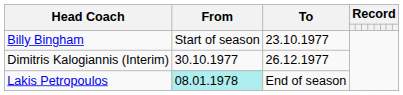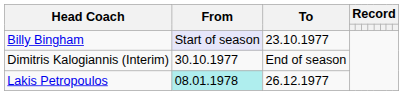 <table class="wikitable" style="text-align: ">
 <tr>
 <th rowspan=2>Head Coach</th>
 <th rowspan=2>From</th>
 <th rowspan=2>To</th>
 <th colspan=8>Record</th>
 </tr>
 <tr>
 <th></th>
 <th></th>
 <th></th>
 <th></th>
 <th></th>
 <th></th>
 <th></th>
 <th></th>
 </tr>
 <tr>
 <td> <a href='#'>Billy Bingham</a></td>
-<td>Start of season</td>
+<td style="background: lavender;">Start of season</td>
 <td>23.10.1977<br></td>
 </tr>
 <tr>
 <td> Dimitris Kalogiannis (Interim)</td>
 <td>30.10.1977</td>
-<td>26.12.1977<br></td>
+<td>End of season<br></td>
 </tr>
 <tr>
 <td> <a href='#'>Lakis Petropoulos</a></td>
 <td style="background: paleturquoise;">08.01.1978</td>
-<td>End of season<br></td>
+<td>26.12.1977<br></td>
 </tr>
 </table>
